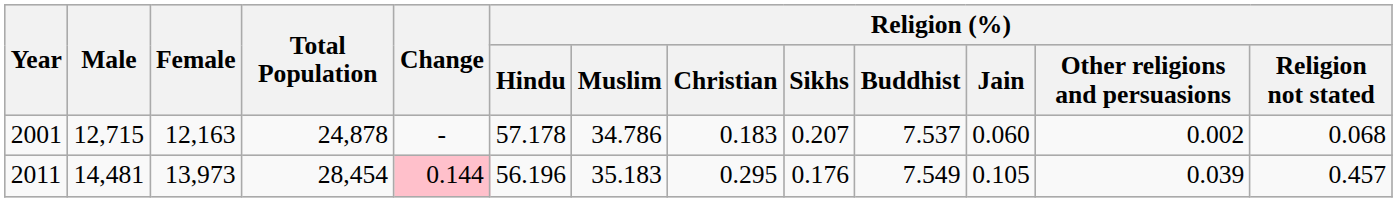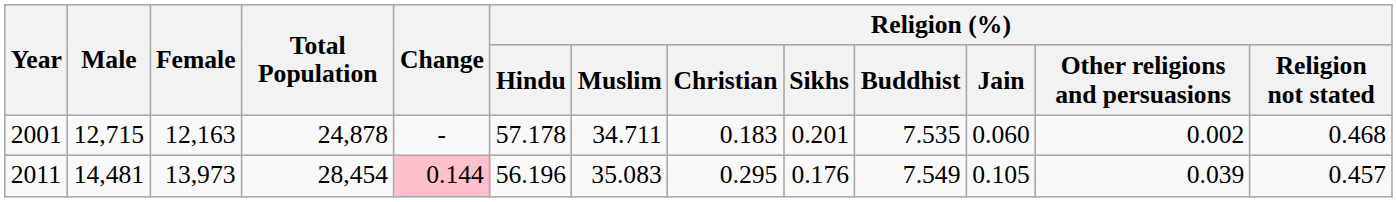 <table class="wikitable">
 <tr>
 <th rowspan="2">Year</th>
 <th rowspan="2">Male</th>
 <th rowspan="2">Female</th>
 <th rowspan="2">Total Population</th>
 <th rowspan="2">Change</th>
 <th colspan="8">Religion (%)</th>
 </tr>
 <tr>
 <th>Hindu</th>
 <th>Muslim</th>
 <th>Christian</th>
 <th>Sikhs</th>
 <th>Buddhist</th>
 <th>Jain</th>
 <th>Other religions and persuasions</th>
 <th>Religion not stated</th>
 </tr>
 <tr>
 <td>2001</td>
 <td style="text-align:right;">12,715</td>
 <td style="text-align:right;">12,163</td>
 <td style="text-align:right;">24,878</td>
 <td style="text-align:center;">-</td>
 <td style="text-align:right;">57.178</td>
-<td style="text-align:right;">34.786</td>
+<td style="text-align:right;">34.711</td>
 <td style="text-align:right;">0.183</td>
-<td style="text-align:right;">0.207</td>
-<td style="text-align:right;">7.537</td>
+<td style="text-align:right;">0.201</td>
+<td style="text-align:right;">7.535</td>
 <td style="text-align:right;">0.060</td>
 <td style="text-align:right;">0.002</td>
-<td style="text-align:right;">0.068</td>
+<td style="text-align:right;">0.468</td>
 </tr>
 <tr>
 <td>2011</td>
 <td style="text-align:right;">14,481</td>
 <td style="text-align:right;">13,973</td>
 <td style="text-align:right;">28,454</td>
 <td style="background: pink; text-align:right;">0.144</td>
 <td style="text-align:right;">56.196</td>
-<td style="text-align:right;">35.183</td>
+<td style="text-align:right;">35.083</td>
 <td style="text-align:right;">0.295</td>
 <td style="text-align:right;">0.176</td>
 <td style="text-align:right;">7.549</td>
 <td style="text-align:right;">0.105</td>
 <td style="text-align:right;">0.039</td>
 <td style="text-align:right;">0.457</td>
 </tr>
 </table>
